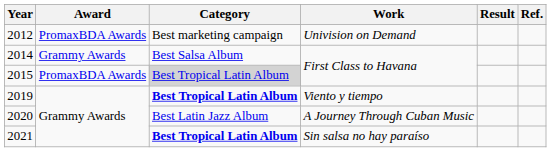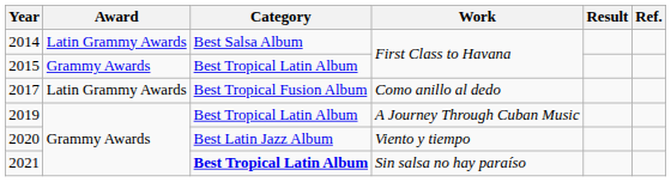 <table class="wikitable">
 <tr>
 <th>Year</th>
 <th>Award</th>
 <th>Category</th>
 <th>Work</th>
 <th>Result</th>
 <th>Ref.</th>
 </tr>
 <tr>
-<td>2012</td>
-<td><a href='#'>PromaxBDA Awards</a></td>
-<td>Best marketing campaign</td>
-<td><em>Univision on Demand</em></td>
-<td></td>
-<td></td>
-</tr>
-<tr>
 <td>2014</td>
-<td><a href='#'>Grammy Awards</a></td>
+<td><a href='#'>Latin Grammy Awards</a></td>
 <td><a href='#'>Best Salsa Album</a></td>
 <td rowspan="2"><em>First Class to Havana</em></td>
 <td></td>
 <td></td>
 </tr>
 <tr>
 <td>2015</td>
-<td><a href='#'>PromaxBDA Awards</a></td>
-<td style="background: lightgrey;"><a href='#'>Best Tropical Latin Album</a></td>
+<td><a href='#'>Grammy Awards</a></td>
+<td><a href='#'>Best Tropical Latin Album</a></td>
+<td></td>
+<td></td>
+</tr>
+<tr>
+<td>2017</td>
+<td>Latin Grammy Awards</td>
+<td><a href='#'>Best Tropical Fusion Album</a></td>
+<td><em>Como anillo al dedo</em></td>
 <td></td>
 <td></td>
 </tr>
 <tr>
 <td>2019</td>
 <td rowspan="3">Grammy Awards</td>
-<td><strong><a href='#'>Best Tropical Latin Album</a></strong></td>
-<td><em>Viento y tiempo</em></td>
+<td><a href='#'>Best Tropical Latin Album</a></td>
+<td><em>A Journey Through Cuban Music</em></td>
 <td></td>
 <td></td>
 </tr>
 <tr>
 <td>2020</td>
 <td><a href='#'>Best Latin Jazz Album</a></td>
-<td><em>A Journey Through Cuban Music</em></td>
+<td><em>Viento y tiempo</em></td>
 <td></td>
 <td></td>
 </tr>
 <tr>
 <td>2021</td>
 <td><strong><a href='#'>Best Tropical Latin Album</a></strong></td>
 <td><em>Sin salsa no hay paraíso</em></td>
 <td></td>
 <td></td>
 </tr>
 </table>
